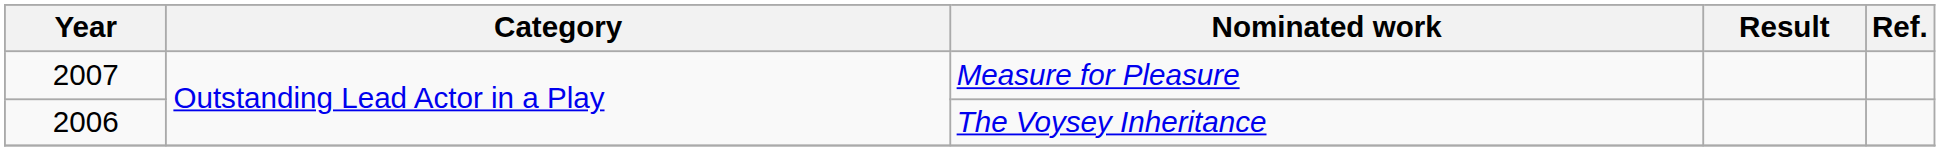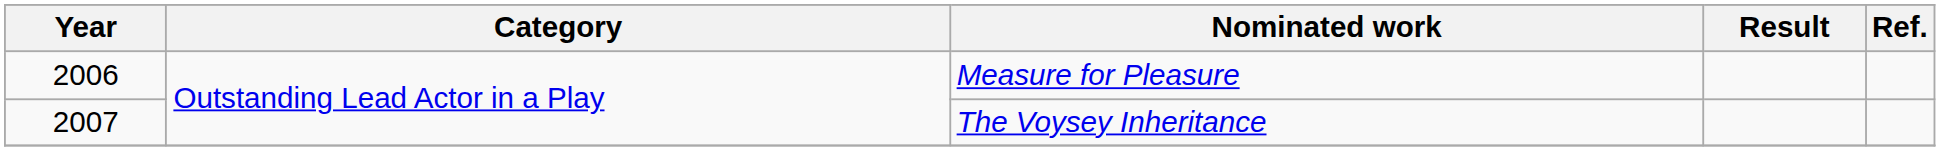 <table class=wikitable>
 <tr>
 <th scope="col" style="width:5em;">Year</th>
 <th scope="col" style="width:26em;">Category</th>
 <th scope="col" style="width:25em;">Nominated work</th>
 <th scope="col" style="width:5em;">Result</th>
 <th>Ref.</th>
 </tr>
 <tr>
-<td style="text-align:center;">2007</td>
+<td style="text-align:center;">2006</td>
 <td rowspan=2><a href='#'>Outstanding Lead Actor in a Play</a></td>
 <td><em><a href='#'>Measure for Pleasure</a></em></td>
 <td></td>
 <td></td>
 </tr>
 <tr>
-<td style="text-align:center;">2006</td>
+<td style="text-align:center;">2007</td>
 <td><em><a href='#'>The Voysey Inheritance</a></em></td>
 <td></td>
 <td></td>
 </tr>
 <tr>
 </tr>
 </table>
